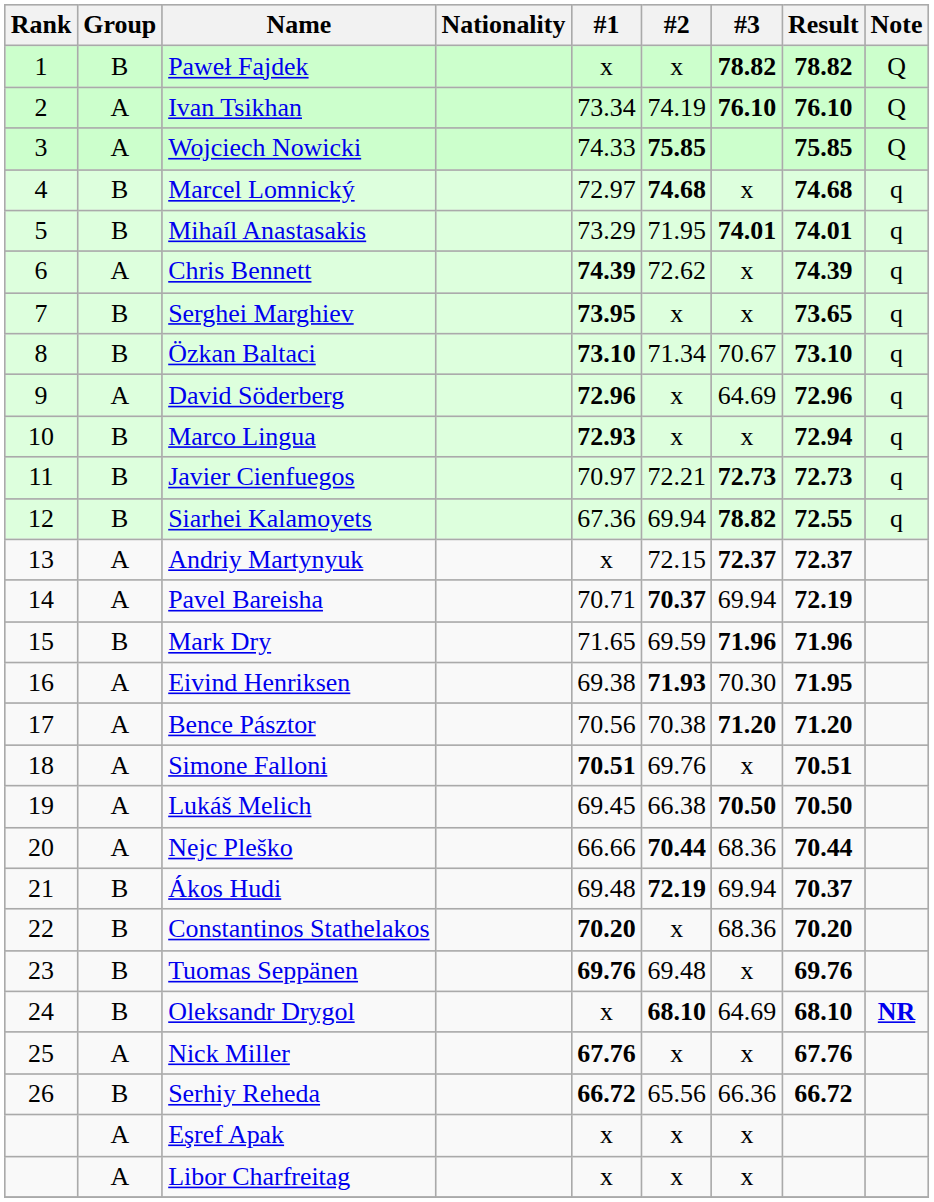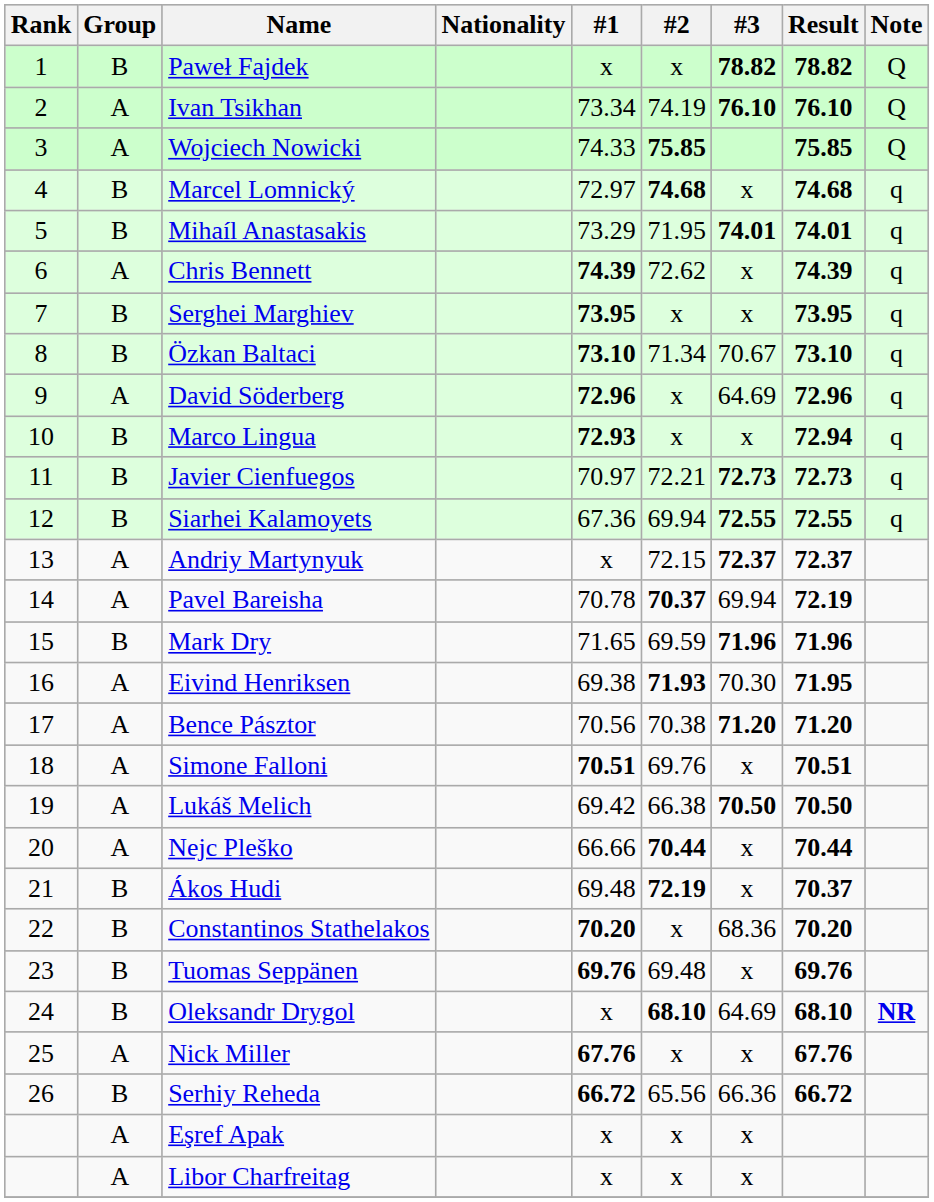 <table class="wikitable sortable" style="text-align:center">
 <tr>
 <th>Rank</th>
 <th>Group</th>
 <th>Name</th>
 <th>Nationality</th>
 <th>#1</th>
 <th>#2</th>
 <th>#3</th>
 <th>Result</th>
 <th>Note</th>
 </tr>
 <tr bgcolor=ccffcc>
 <td>1</td>
 <td>B</td>
 <td align=left><a href='#'>Paweł Fajdek</a></td>
 <td align=left></td>
 <td>x</td>
 <td>x</td>
 <td><strong>78.82</strong></td>
 <td><strong>78.82</strong></td>
 <td>Q</td>
 </tr>
 <tr bgcolor=ccffcc>
 <td>2</td>
 <td>A</td>
 <td align=left><a href='#'>Ivan Tsikhan</a></td>
 <td align=left></td>
 <td>73.34</td>
 <td>74.19</td>
 <td><strong>76.10</strong></td>
 <td><strong>76.10</strong></td>
 <td>Q</td>
 </tr>
 <tr bgcolor=ccffcc>
 <td>3</td>
 <td>A</td>
 <td align=left><a href='#'>Wojciech Nowicki</a></td>
 <td align=left></td>
 <td>74.33</td>
 <td><strong>75.85</strong></td>
 <td></td>
 <td><strong>75.85</strong></td>
 <td>Q</td>
 </tr>
 <tr bgcolor=ddffdd>
 <td>4</td>
 <td>B</td>
 <td align=left><a href='#'>Marcel Lomnický</a></td>
 <td align=left></td>
 <td>72.97</td>
 <td><strong>74.68</strong></td>
 <td>x</td>
 <td><strong>74.68</strong></td>
 <td>q</td>
 </tr>
 <tr bgcolor=ddffdd>
 <td>5</td>
 <td>B</td>
 <td align=left><a href='#'>Mihaíl Anastasakis</a></td>
 <td align=left></td>
 <td>73.29</td>
 <td>71.95</td>
 <td><strong>74.01</strong></td>
 <td><strong>74.01</strong></td>
 <td>q</td>
 </tr>
 <tr bgcolor=ddffdd>
 <td>6</td>
 <td>A</td>
 <td align=left><a href='#'>Chris Bennett</a></td>
 <td align=left></td>
 <td><strong>74.39</strong></td>
 <td>72.62</td>
 <td>x</td>
 <td><strong>74.39</strong></td>
 <td>q</td>
 </tr>
 <tr bgcolor=ddffdd>
 <td>7</td>
 <td>B</td>
 <td align=left><a href='#'>Serghei Marghiev</a></td>
 <td align=left></td>
 <td><strong>73.95</strong></td>
 <td>x</td>
 <td>x</td>
-<td><strong>73.65</strong></td>
+<td><strong>73.95</strong></td>
 <td>q</td>
 </tr>
 <tr bgcolor=ddffdd>
 <td>8</td>
 <td>B</td>
 <td align=left><a href='#'>Özkan Baltaci</a></td>
 <td align=left></td>
 <td><strong>73.10</strong></td>
 <td>71.34</td>
 <td>70.67</td>
 <td><strong>73.10</strong></td>
 <td>q</td>
 </tr>
 <tr bgcolor=ddffdd>
 <td>9</td>
 <td>A</td>
 <td align=left><a href='#'>David Söderberg</a></td>
 <td align=left></td>
 <td><strong>72.96</strong></td>
 <td>x</td>
 <td>64.69</td>
 <td><strong>72.96</strong></td>
 <td>q</td>
 </tr>
 <tr bgcolor=ddffdd>
 <td>10</td>
 <td>B</td>
 <td align=left><a href='#'>Marco Lingua</a></td>
 <td align=left></td>
 <td><strong>72.93</strong></td>
 <td>x</td>
 <td>x</td>
 <td><strong>72.94</strong></td>
 <td>q</td>
 </tr>
 <tr bgcolor=ddffdd>
 <td>11</td>
 <td>B</td>
 <td align=left><a href='#'>Javier Cienfuegos</a></td>
 <td align=left></td>
 <td>70.97</td>
 <td>72.21</td>
 <td><strong>72.73</strong></td>
 <td><strong>72.73</strong></td>
 <td>q</td>
 </tr>
 <tr bgcolor=ddffdd>
 <td>12</td>
 <td>B</td>
 <td align=left><a href='#'>Siarhei Kalamoyets</a></td>
 <td align=left></td>
 <td>67.36</td>
 <td>69.94</td>
-<td><strong>78.82</strong></td>
+<td><strong>72.55</strong></td>
 <td><strong>72.55</strong></td>
 <td>q</td>
 </tr>
 <tr>
 <td>13</td>
 <td>A</td>
 <td align=left><a href='#'>Andriy Martynyuk</a></td>
 <td align=left></td>
 <td>x</td>
 <td>72.15</td>
 <td><strong>72.37</strong></td>
 <td><strong>72.37</strong></td>
 <td></td>
 </tr>
 <tr>
 <td>14</td>
 <td>A</td>
 <td align=left><a href='#'>Pavel Bareisha</a></td>
 <td align=left></td>
-<td>70.71</td>
+<td>70.78</td>
 <td><strong>70.37</strong></td>
 <td>69.94</td>
 <td><strong>72.19</strong></td>
 <td></td>
 </tr>
 <tr>
 <td>15</td>
 <td>B</td>
 <td align=left><a href='#'>Mark Dry</a></td>
 <td align=left></td>
 <td>71.65</td>
 <td>69.59</td>
 <td><strong>71.96</strong></td>
 <td><strong>71.96</strong></td>
 <td></td>
 </tr>
 <tr>
 <td>16</td>
 <td>A</td>
 <td align=left><a href='#'>Eivind Henriksen</a></td>
 <td align=left></td>
 <td>69.38</td>
 <td><strong>71.93</strong></td>
 <td>70.30</td>
 <td><strong>71.95</strong></td>
 <td></td>
 </tr>
 <tr>
 <td>17</td>
 <td>A</td>
 <td align=left><a href='#'>Bence Pásztor</a></td>
 <td align=left></td>
 <td>70.56</td>
 <td>70.38</td>
 <td><strong>71.20</strong></td>
 <td><strong>71.20</strong></td>
 <td></td>
 </tr>
 <tr>
 <td>18</td>
 <td>A</td>
 <td align=left><a href='#'>Simone Falloni</a></td>
 <td align=left></td>
 <td><strong>70.51</strong></td>
 <td>69.76</td>
 <td>x</td>
 <td><strong>70.51</strong></td>
 <td></td>
 </tr>
 <tr>
 <td>19</td>
 <td>A</td>
 <td align=left><a href='#'>Lukáš Melich</a></td>
 <td align=left></td>
-<td>69.45</td>
+<td>69.42</td>
 <td>66.38</td>
 <td><strong>70.50</strong></td>
 <td><strong>70.50</strong></td>
 <td></td>
 </tr>
 <tr>
 <td>20</td>
 <td>A</td>
 <td align=left><a href='#'>Nejc Pleško</a></td>
 <td align=left></td>
 <td>66.66</td>
 <td><strong>70.44</strong></td>
-<td>68.36</td>
+<td>x</td>
 <td><strong>70.44</strong></td>
 <td></td>
 </tr>
 <tr>
 <td>21</td>
 <td>B</td>
 <td align=left><a href='#'>Ákos Hudi</a></td>
 <td align=left></td>
 <td>69.48</td>
 <td><strong>72.19</strong></td>
-<td>69.94</td>
+<td>x</td>
 <td><strong>70.37</strong></td>
 <td></td>
 </tr>
 <tr>
 <td>22</td>
 <td>B</td>
 <td align=left><a href='#'>Constantinos Stathelakos</a></td>
 <td align=left></td>
 <td><strong>70.20</strong></td>
 <td>x</td>
 <td>68.36</td>
 <td><strong>70.20</strong></td>
 <td></td>
 </tr>
 <tr>
 <td>23</td>
 <td>B</td>
 <td align=left><a href='#'>Tuomas Seppänen</a></td>
 <td align=left></td>
 <td><strong>69.76</strong></td>
 <td>69.48</td>
 <td>x</td>
 <td><strong>69.76</strong></td>
 <td></td>
 </tr>
 <tr>
 <td>24</td>
 <td>B</td>
 <td align=left><a href='#'>Oleksandr Drygol</a></td>
 <td align=left></td>
 <td>x</td>
 <td><strong>68.10</strong></td>
 <td>64.69</td>
 <td><strong>68.10</strong></td>
 <td><strong><a href='#'>NR</a></strong></td>
 </tr>
 <tr>
 <td>25</td>
 <td>A</td>
 <td align=left><a href='#'>Nick Miller</a></td>
 <td align=left></td>
 <td><strong>67.76</strong></td>
 <td>x</td>
 <td>x</td>
 <td><strong>67.76</strong></td>
 <td></td>
 </tr>
 <tr>
 <td>26</td>
 <td>B</td>
 <td align=left><a href='#'>Serhiy Reheda</a></td>
 <td align=left></td>
 <td><strong>66.72</strong></td>
 <td>65.56</td>
 <td>66.36</td>
 <td><strong>66.72</strong></td>
 <td></td>
 </tr>
 <tr>
 <td></td>
 <td>A</td>
 <td align=left><a href='#'>Eşref Apak</a></td>
 <td align=left></td>
 <td>x</td>
 <td>x</td>
 <td>x</td>
 <td><strong></strong></td>
 <td></td>
 </tr>
 <tr>
 <td></td>
 <td>A</td>
 <td align=left><a href='#'>Libor Charfreitag</a></td>
 <td align=left></td>
 <td>x</td>
 <td>x</td>
 <td>x</td>
 <td><strong></strong></td>
 <td></td>
 </tr>
 <tr>
 </tr>
 </table>
